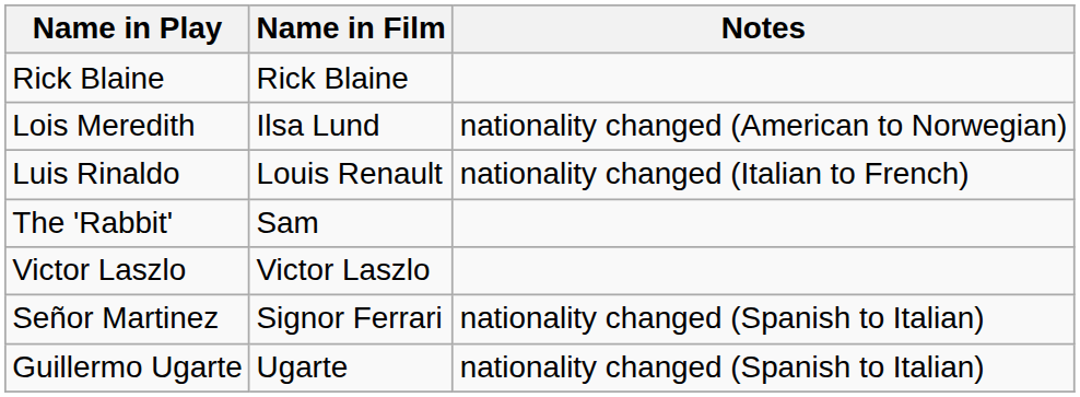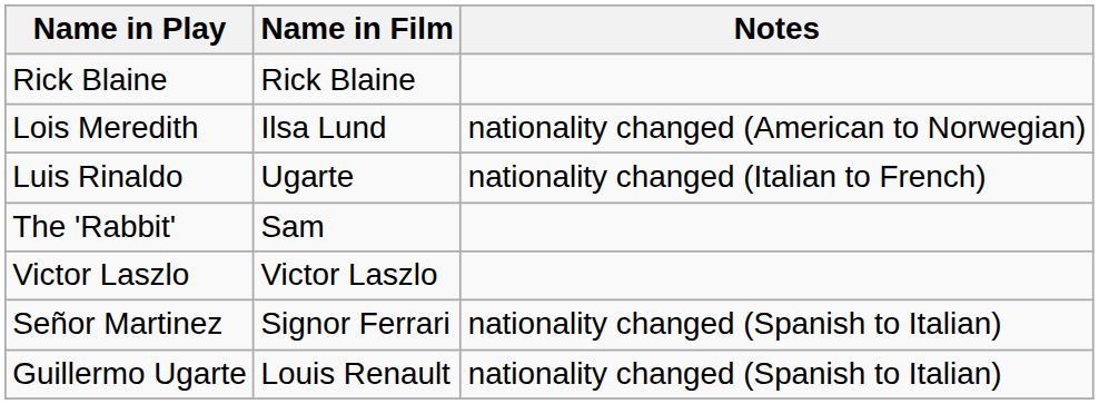 <table class="wikitable">
 <tr>
 <th>Name in Play</th>
 <th>Name in Film</th>
 <th>Notes</th>
 </tr>
 <tr>
 <td>Rick Blaine</td>
 <td>Rick Blaine</td>
 <td></td>
 </tr>
 <tr>
 <td>Lois Meredith</td>
 <td>Ilsa Lund</td>
 <td>nationality changed (American to Norwegian)</td>
 </tr>
 <tr>
 <td>Luis Rinaldo</td>
-<td>Louis Renault</td>
+<td>Ugarte</td>
 <td>nationality changed (Italian to French)</td>
 </tr>
 <tr>
 <td>The 'Rabbit'</td>
 <td>Sam</td>
 <td></td>
 </tr>
 <tr>
 <td>Victor Laszlo</td>
 <td>Victor Laszlo</td>
 <td></td>
 </tr>
 <tr>
 <td>Señor Martinez</td>
 <td>Signor Ferrari</td>
 <td>nationality changed (Spanish to Italian)</td>
 </tr>
 <tr>
 <td>Guillermo Ugarte</td>
-<td>Ugarte</td>
+<td>Louis Renault</td>
 <td>nationality changed (Spanish to Italian)</td>
 </tr>
 </table>
